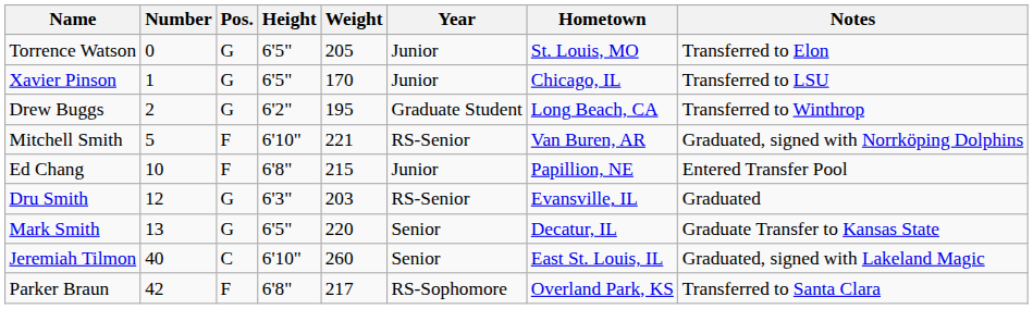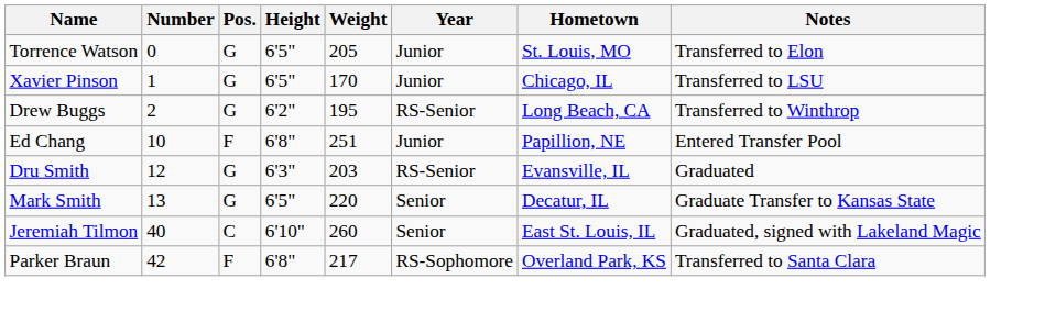 <table class="wikitable sortable" border="1">
 <tr>
 <th>Name</th>
 <th>Number</th>
 <th>Pos.</th>
 <th>Height</th>
 <th>Weight</th>
 <th>Year</th>
 <th>Hometown</th>
 <th class="unsortable">Notes</th>
 </tr>
 <tr>
 <td>Torrence Watson</td>
 <td>0</td>
 <td>G</td>
 <td>6'5"</td>
 <td>205</td>
 <td>Junior</td>
 <td><a href='#'>St. Louis, MO</a></td>
 <td>Transferred to <a href='#'>Elon</a></td>
 </tr>
 <tr>
 <td><a href='#'>Xavier Pinson</a></td>
 <td>1</td>
 <td>G</td>
 <td>6'5"</td>
 <td>170</td>
 <td>Junior</td>
 <td><a href='#'>Chicago, IL</a></td>
 <td>Transferred to <a href='#'>LSU</a></td>
 </tr>
 <tr>
 <td>Drew Buggs</td>
 <td>2</td>
 <td>G</td>
 <td>6'2"</td>
 <td>195</td>
-<td>Graduate Student</td>
+<td>RS-Senior</td>
 <td><a href='#'>Long Beach, CA</a></td>
 <td>Transferred to <a href='#'>Winthrop</a></td>
-</tr>
-<tr>
-<td>Mitchell Smith</td>
-<td>5</td>
-<td>F</td>
-<td>6'10"</td>
-<td>221</td>
-<td>RS-Senior</td>
-<td><a href='#'>Van Buren, AR</a></td>
-<td>Graduated, signed with <a href='#'>Norrköping Dolphins</a></td>
 </tr>
 <tr>
 <td>Ed Chang</td>
 <td>10</td>
 <td>F</td>
 <td>6'8"</td>
-<td>215</td>
+<td>251</td>
 <td>Junior</td>
 <td><a href='#'>Papillion, NE</a></td>
 <td>Entered Transfer Pool</td>
 </tr>
 <tr>
 <td><a href='#'>Dru Smith</a></td>
 <td>12</td>
 <td>G</td>
 <td>6'3"</td>
 <td>203</td>
 <td>RS-Senior</td>
 <td><a href='#'>Evansville, IL</a></td>
 <td>Graduated</td>
 </tr>
 <tr>
 <td><a href='#'>Mark Smith</a></td>
 <td>13</td>
 <td>G</td>
 <td>6'5"</td>
 <td>220</td>
 <td>Senior</td>
 <td><a href='#'>Decatur, IL</a></td>
 <td>Graduate Transfer to <a href='#'>Kansas State</a></td>
 </tr>
 <tr>
 <td><a href='#'>Jeremiah Tilmon</a></td>
 <td>40</td>
 <td>C</td>
 <td>6'10"</td>
 <td>260</td>
 <td>Senior</td>
 <td><a href='#'>East St. Louis, IL</a></td>
 <td>Graduated, signed with <a href='#'>Lakeland Magic</a></td>
 </tr>
 <tr>
 <td>Parker Braun</td>
 <td>42</td>
 <td>F</td>
 <td>6'8"</td>
 <td>217</td>
 <td>RS-Sophomore</td>
 <td><a href='#'>Overland Park, KS</a></td>
 <td>Transferred to <a href='#'>Santa Clara</a></td>
 </tr>
 </table>
